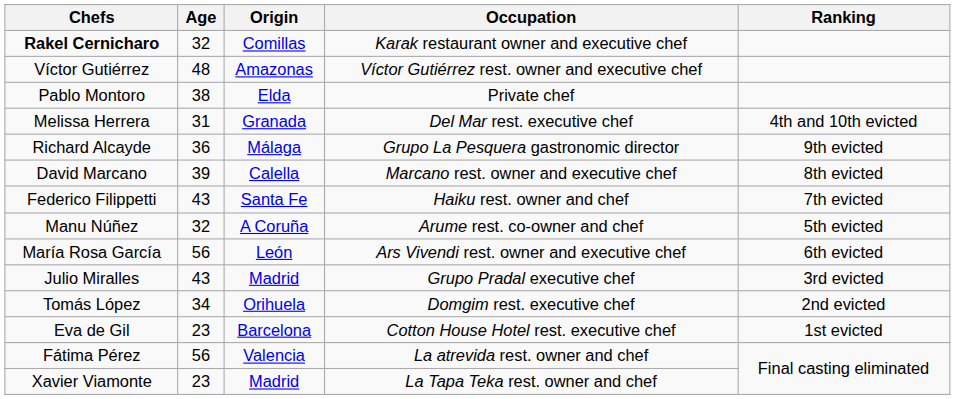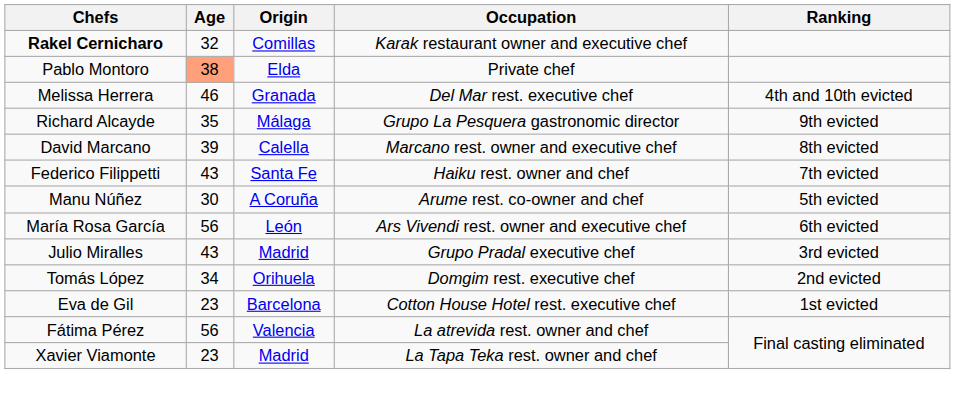 <table class="wikitable" style="margin:auto; text-align:center; width:99%; font-size:95%">
 <tr>
 <th>Chefs</th>
 <th>Age</th>
 <th>Origin</th>
 <th>Occupation</th>
 <th>Ranking</th>
 </tr>
 <tr>
 <td><strong>Rakel Cernicharo</strong></td>
 <td>32</td>
 <td><a href='#'>Comillas</a></td>
 <td><em>Karak</em> restaurant owner and executive chef</td>
 <td></td>
 </tr>
 <tr>
-<td>Víctor Gutiérrez</td>
-<td>48</td>
-<td><a href='#'>Amazonas</a></td>
-<td><em>Víctor Gutiérrez</em> rest. owner and executive chef</td>
-<td></td>
-</tr>
-<tr>
 <td>Pablo Montoro</td>
-<td>38</td>
+<td style="background: lightsalmon;">38</td>
 <td><a href='#'>Elda</a></td>
 <td>Private chef</td>
 <td></td>
 </tr>
 <tr>
 <td>Melissa Herrera</td>
-<td>31</td>
+<td>46</td>
 <td><a href='#'>Granada</a></td>
 <td><em>Del Mar</em> rest. executive chef</td>
 <td>4th and 10th evicted</td>
 </tr>
 <tr>
 <td>Richard Alcayde</td>
-<td>36</td>
+<td>35</td>
 <td><a href='#'>Málaga</a></td>
 <td><em>Grupo La Pesquera</em> gastronomic director</td>
 <td>9th evicted</td>
 </tr>
 <tr>
 <td>David Marcano</td>
 <td>39</td>
 <td><a href='#'>Calella</a></td>
 <td><em>Marcano</em> rest. owner and executive chef</td>
 <td>8th evicted</td>
 </tr>
 <tr>
 <td>Federico Filippetti</td>
 <td>43</td>
 <td><a href='#'>Santa Fe</a></td>
 <td><em>Haiku</em> rest. owner and chef</td>
 <td>7th evicted</td>
 </tr>
 <tr>
 <td>Manu Núñez</td>
-<td>32</td>
+<td>30</td>
 <td><a href='#'>A Coruña</a></td>
 <td><em>Arume</em> rest. co-owner and chef</td>
 <td>5th evicted</td>
 </tr>
 <tr>
 <td>María Rosa García</td>
 <td>56</td>
 <td><a href='#'>León</a></td>
 <td><em>Ars Vivendi</em> rest. owner and executive chef</td>
 <td>6th evicted</td>
 </tr>
 <tr>
 <td>Julio Miralles</td>
 <td>43</td>
 <td><a href='#'>Madrid</a></td>
 <td><em>Grupo Pradal</em> executive chef</td>
 <td>3rd evicted</td>
 </tr>
 <tr>
 <td>Tomás López</td>
 <td>34</td>
 <td><a href='#'>Orihuela</a></td>
 <td><em>Domgim</em> rest. executive chef</td>
 <td>2nd evicted</td>
 </tr>
 <tr>
 <td>Eva de Gil</td>
 <td>23</td>
 <td><a href='#'>Barcelona</a></td>
 <td><em>Cotton House Hotel</em> rest. executive chef</td>
 <td>1st evicted</td>
 </tr>
 <tr>
 <td>Fátima Pérez</td>
 <td>56</td>
 <td><a href='#'>Valencia</a></td>
 <td><em>La atrevida</em> rest. owner and chef</td>
 <td rowspan=2>Final casting eliminated</td>
 </tr>
 <tr>
 <td>Xavier Viamonte</td>
 <td>23</td>
 <td><a href='#'>Madrid</a></td>
 <td><em>La Tapa Teka</em> rest. owner and chef</td>
 </tr>
 </table>
